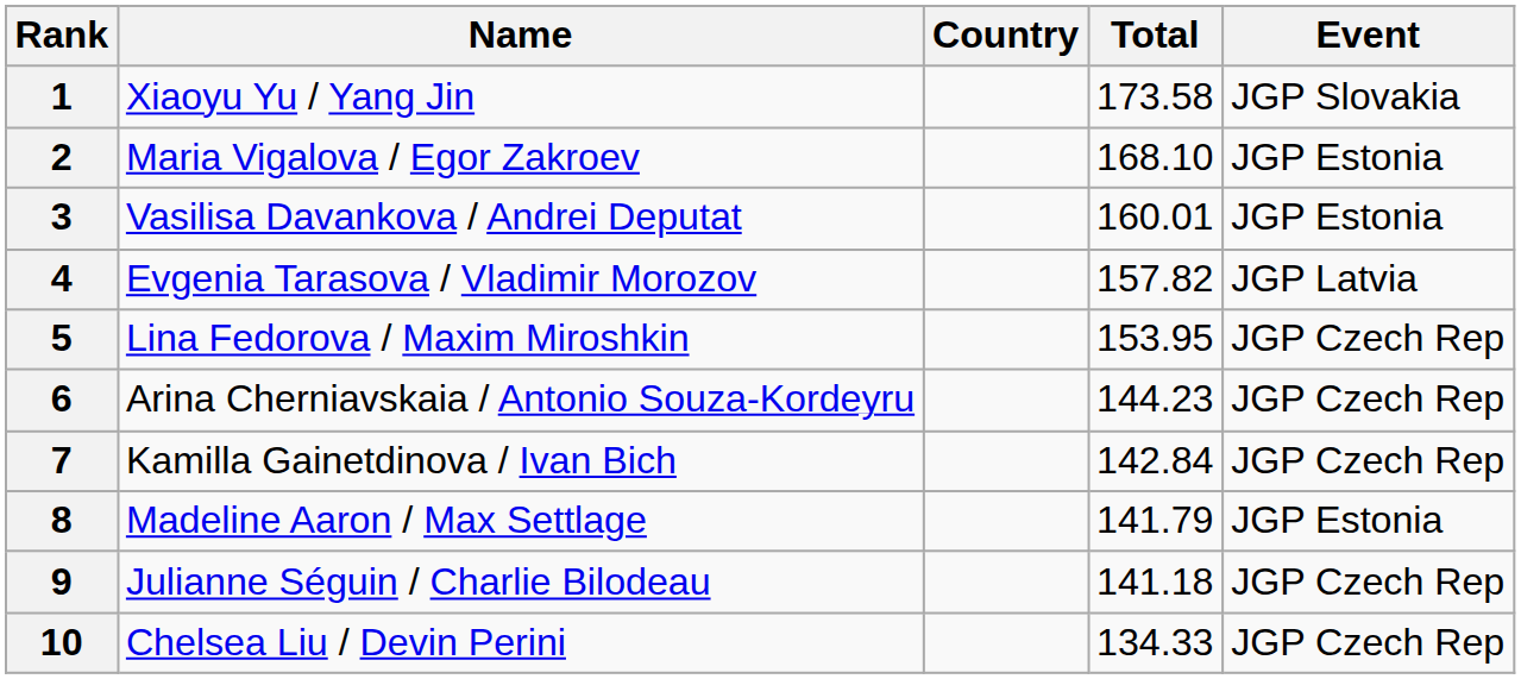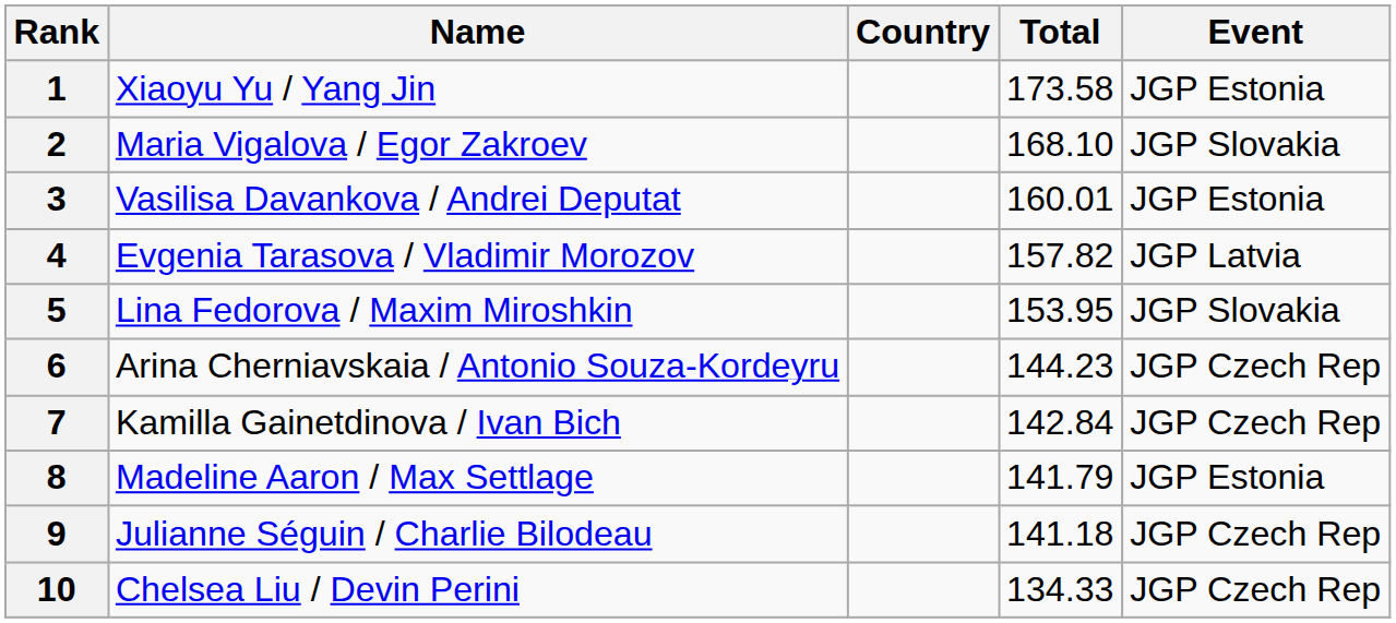 <table class="wikitable sortable">
 <tr>
 <th>Rank</th>
 <th>Name</th>
 <th>Country</th>
 <th>Total</th>
 <th>Event</th>
 </tr>
 <tr>
 <th>1</th>
 <td><a href='#'>Xiaoyu Yu</a> / <a href='#'>Yang Jin</a></td>
 <td></td>
 <td align=center>173.58</td>
-<td>JGP Slovakia</td>
+<td>JGP Estonia</td>
 </tr>
 <tr>
 <th>2</th>
 <td><a href='#'>Maria Vigalova</a> / <a href='#'>Egor Zakroev</a></td>
 <td></td>
 <td align=center>168.10</td>
-<td>JGP Estonia</td>
+<td>JGP Slovakia</td>
 </tr>
 <tr>
 <th>3</th>
 <td><a href='#'>Vasilisa Davankova</a> / <a href='#'>Andrei Deputat</a></td>
 <td></td>
 <td align=center>160.01</td>
 <td>JGP Estonia</td>
 </tr>
 <tr>
 <th>4</th>
 <td><a href='#'>Evgenia Tarasova</a> / <a href='#'>Vladimir Morozov</a></td>
 <td></td>
 <td align=center>157.82</td>
 <td>JGP Latvia</td>
 </tr>
 <tr>
 <th>5</th>
 <td><a href='#'>Lina Fedorova</a> / <a href='#'>Maxim Miroshkin</a></td>
 <td></td>
 <td align=center>153.95</td>
-<td>JGP Czech Rep</td>
+<td>JGP Slovakia</td>
 </tr>
 <tr>
 <th>6</th>
 <td>Arina Cherniavskaia / <a href='#'>Antonio Souza-Kordeyru</a></td>
 <td></td>
 <td align=center>144.23</td>
 <td>JGP Czech Rep</td>
 </tr>
 <tr>
 <th>7</th>
 <td>Kamilla Gainetdinova / <a href='#'>Ivan Bich</a></td>
 <td></td>
 <td align=center>142.84</td>
 <td>JGP Czech Rep</td>
 </tr>
 <tr>
 <th>8</th>
 <td><a href='#'>Madeline Aaron</a> / <a href='#'>Max Settlage</a></td>
 <td></td>
 <td align=center>141.79</td>
 <td>JGP Estonia</td>
 </tr>
 <tr>
 <th>9</th>
 <td><a href='#'>Julianne Séguin</a> / <a href='#'>Charlie Bilodeau</a></td>
 <td></td>
 <td align=center>141.18</td>
 <td>JGP Czech Rep</td>
 </tr>
 <tr>
 <th>10</th>
 <td><a href='#'>Chelsea Liu</a> / <a href='#'>Devin Perini</a></td>
 <td></td>
 <td align=center>134.33</td>
 <td>JGP Czech Rep</td>
 </tr>
 </table>
